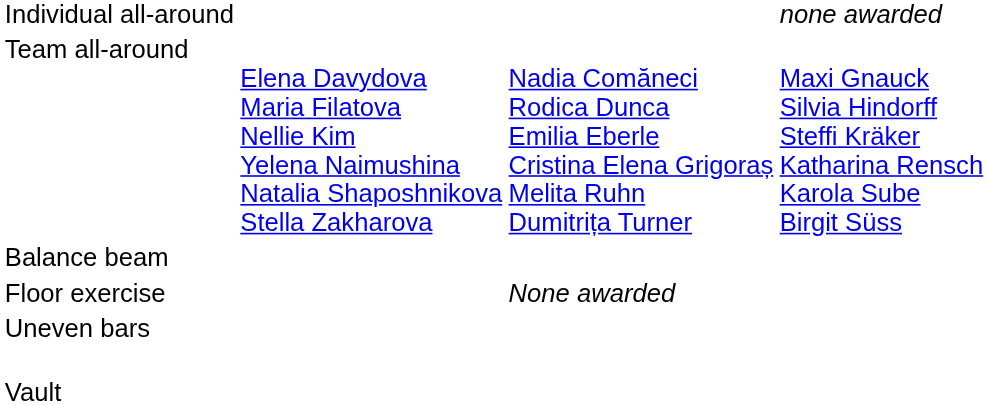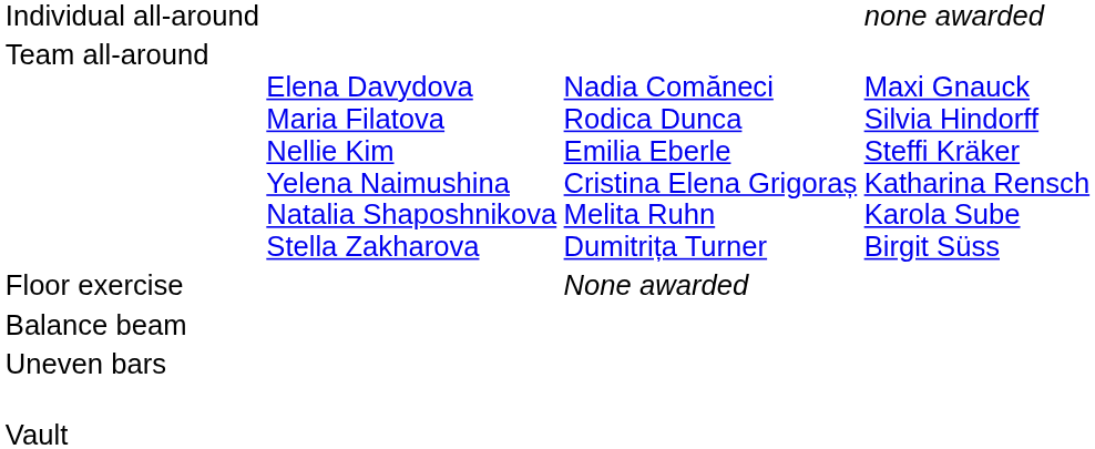 <table>
 <tr valign="top">
 <td>Individual all-around<br></td>
 <td></td>
 <td><br></td>
 <td><em>none awarded</em></td>
 </tr>
 <tr valign="top">
 <td>Team all-around<br></td>
 <td><br><a href='#'>Elena Davydova</a><br><a href='#'>Maria Filatova</a><br><a href='#'>Nellie Kim</a><br><a href='#'>Yelena Naimushina</a><br><a href='#'>Natalia Shaposhnikova</a><br><a href='#'>Stella Zakharova</a></td>
 <td><br><a href='#'>Nadia Comăneci</a><br><a href='#'>Rodica Dunca</a><br><a href='#'>Emilia Eberle</a><br><a href='#'>Cristina Elena Grigoraș</a><br><a href='#'>Melita Ruhn</a><br><a href='#'>Dumitrița Turner</a></td>
 <td><br><a href='#'>Maxi Gnauck</a><br><a href='#'>Silvia Hindorff</a><br><a href='#'>Steffi Kräker</a><br><a href='#'>Katharina Rensch</a><br><a href='#'>Karola Sube</a><br><a href='#'>Birgit Süss</a></td>
 </tr>
 <tr valign="top">
+<td>Floor exercise<br></td>
+<td><br></td>
+<td><em>None awarded</em></td>
+<td><br></td>
+</tr>
+<tr valign="top">
 <td>Balance beam<br></td>
 <td></td>
 <td></td>
 <td></td>
-</tr>
-<tr valign="top">
-<td>Floor exercise<br></td>
-<td><br></td>
-<td><em>None awarded</em></td>
-<td><br></td>
 </tr>
 <tr valign="top">
 <td>Uneven bars<br></td>
 <td></td>
 <td></td>
 <td><br><br></td>
 </tr>
 <tr valign="top">
 <td>Vault<br></td>
 <td></td>
 <td></td>
 <td></td>
 </tr>
 </table>
